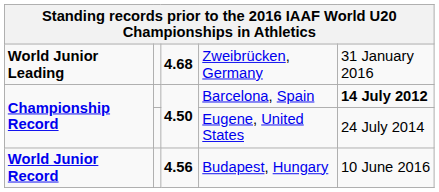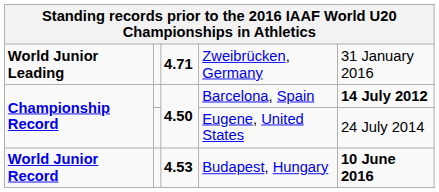 <table class="wikitable" width=75%>
 <tr>
 <th colspan="5">Standing records prior to the 2016 IAAF World U20 Championships in Athletics</th>
 </tr>
 <tr>
 <td><strong>World Junior Leading</strong></td>
 <td></td>
-<td><strong>4.68</strong></td>
+<td><strong>4.71</strong></td>
 <td><a href='#'>Zweibrücken</a>, <a href='#'>Germany</a></td>
 <td>31 January 2016</td>
 </tr>
 <tr>
 <td rowspan=2><strong><a href='#'>Championship Record</a></strong></td>
 <td></td>
 <td rowspan=2><strong>4.50</strong></td>
 <td><a href='#'>Barcelona</a>, <a href='#'>Spain</a></td>
 <td><strong>14 July 2012</strong></td>
 </tr>
 <tr>
 <td></td>
 <td><a href='#'>Eugene</a>, <a href='#'>United States</a></td>
 <td>24 July 2014</td>
 </tr>
 <tr>
 <td><strong><a href='#'>World Junior Record</a></strong></td>
 <td></td>
-<td><strong>4.56</strong></td>
+<td><strong>4.53</strong></td>
 <td><a href='#'>Budapest</a>, <a href='#'>Hungary</a></td>
-<td>10 June 2016</td>
+<td><strong>10 June 2016</strong></td>
 </tr>
 </table>
